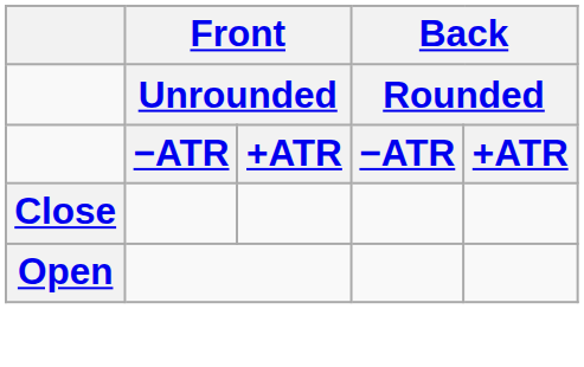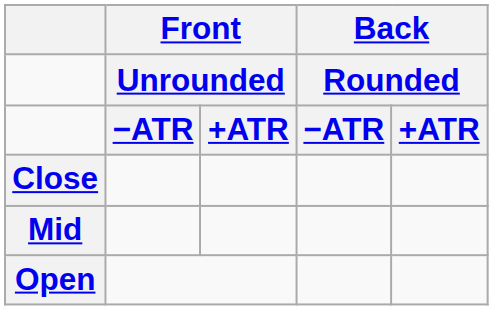 <table class="wikitable">
 <tr>
 <th></th>
 <th colspan="2"><a href='#'>Front</a></th>
 <th colspan="2"><a href='#'>Back</a></th>
 </tr>
 <tr>
 <td></td>
 <th colspan="2"><a href='#'>Unrounded</a></th>
 <th colspan="2"><a href='#'>Rounded</a></th>
 </tr>
 <tr>
 <td></td>
 <th align="center"><a href='#'>−ATR</a></th>
 <th align="center"><a href='#'>+ATR</a></th>
 <th align="center"><a href='#'>−ATR</a></th>
 <th align="center"><a href='#'>+ATR</a></th>
 </tr>
 <tr>
 <th align="center"><a href='#'>Close</a></th>
 <td align="center"></td>
 <td align="center"></td>
 <td align="center"></td>
 <td align="center"></td>
 </tr>
 <tr>
+<th align="center"><a href='#'>Mid</a></th>
+<td align="center"></td>
+<td align="center"></td>
+<td align="center"></td>
+<td align="center"></td>
+</tr>
+<tr>
 <th align="center"><a href='#'>Open</a></th>
 <td colspan="2" style="text-align: center;"></td>
 <td></td>
 <td></td>
 </tr>
 </table>
